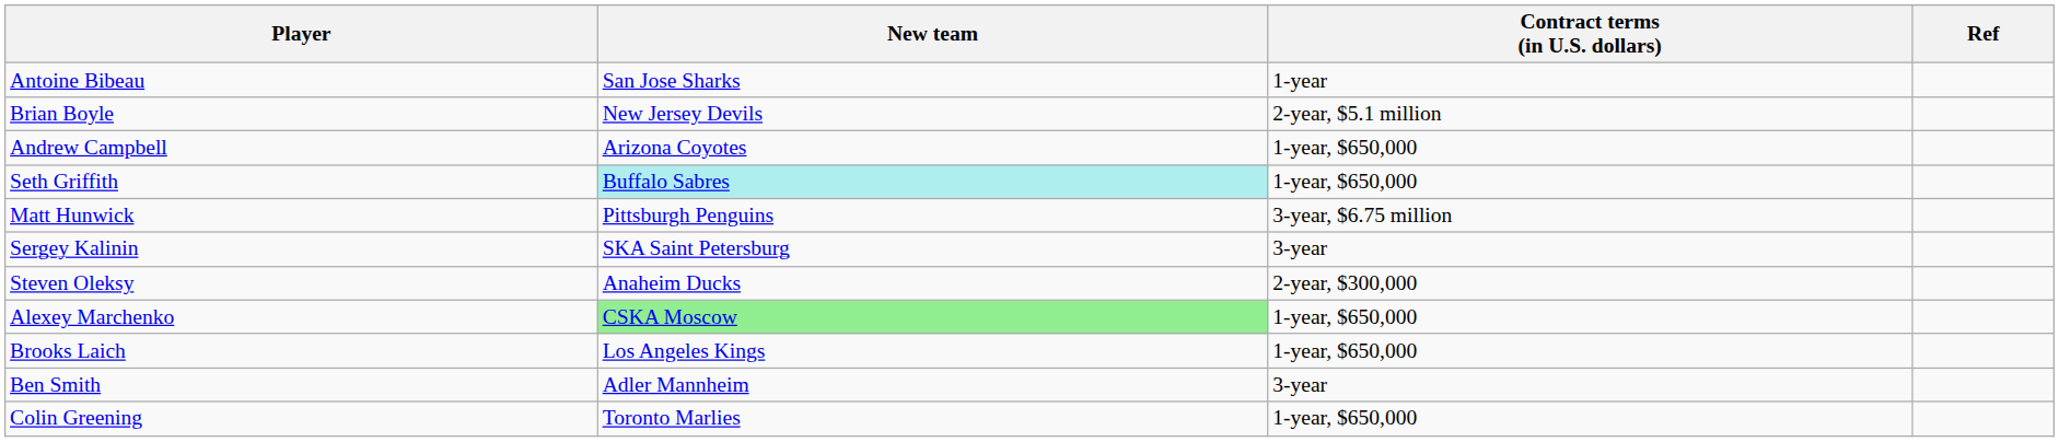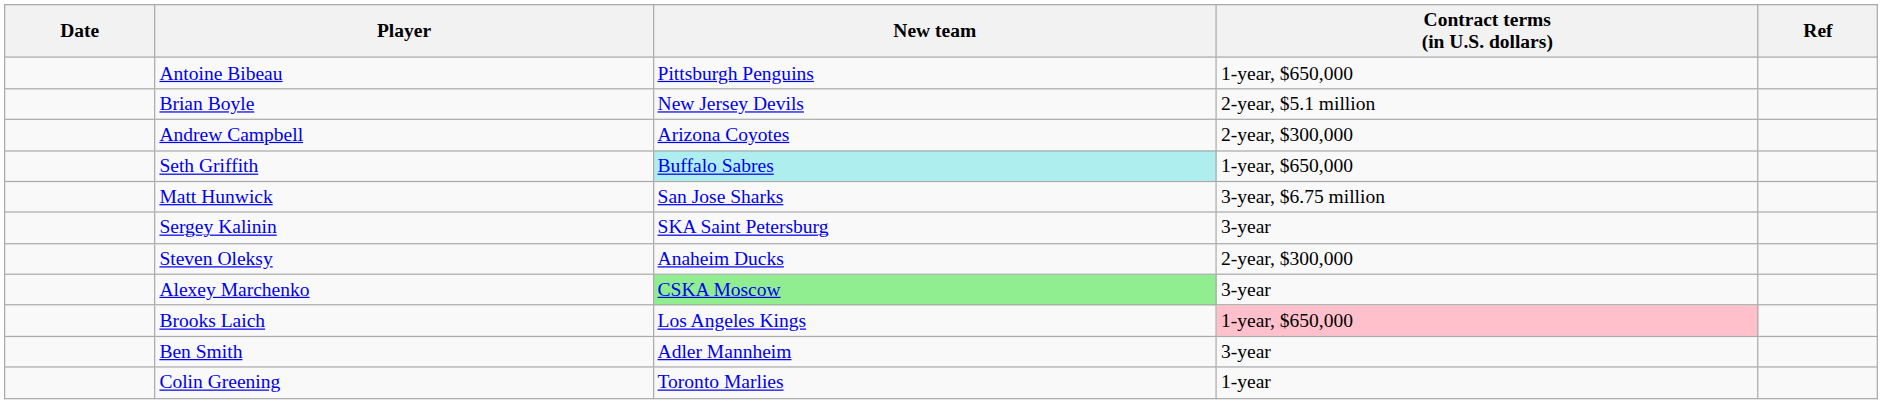 <table class="wikitable" width=97%>
 <tr style="background:#ddd; text-align:center;">
+<th>Date</th>
 <th>Player</th>
 <th>New team</th>
 <th>Contract terms<br>(in U.S. dollars)</th>
 <th>Ref</th>
 </tr>
 <tr>
+<td></td>
 <td><a href='#'>Antoine Bibeau</a></td>
-<td><a href='#'>San Jose Sharks</a></td>
-<td>1-year</td>
+<td><a href='#'>Pittsburgh Penguins</a></td>
+<td>1-year, $650,000</td>
 <td></td>
 </tr>
 <tr>
+<td></td>
 <td><a href='#'>Brian Boyle</a></td>
 <td><a href='#'>New Jersey Devils</a></td>
 <td>2-year, $5.1 million</td>
 <td></td>
 </tr>
 <tr>
+<td></td>
 <td><a href='#'>Andrew Campbell</a></td>
 <td><a href='#'>Arizona Coyotes</a></td>
-<td>1-year, $650,000</td>
+<td>2-year, $300,000</td>
 <td></td>
 </tr>
 <tr>
+<td></td>
 <td><a href='#'>Seth Griffith</a></td>
 <td style="background: paleturquoise;"><a href='#'>Buffalo Sabres</a></td>
 <td>1-year, $650,000</td>
 <td></td>
 </tr>
 <tr>
+<td></td>
 <td><a href='#'>Matt Hunwick</a></td>
-<td><a href='#'>Pittsburgh Penguins</a></td>
+<td><a href='#'>San Jose Sharks</a></td>
 <td>3-year, $6.75 million</td>
 <td></td>
 </tr>
 <tr>
+<td></td>
 <td><a href='#'>Sergey Kalinin</a></td>
 <td><a href='#'>SKA Saint Petersburg</a></td>
 <td>3-year</td>
 <td></td>
 </tr>
 <tr>
+<td></td>
 <td><a href='#'>Steven Oleksy</a></td>
 <td><a href='#'>Anaheim Ducks</a></td>
 <td>2-year, $300,000</td>
 <td></td>
 </tr>
 <tr>
+<td></td>
 <td><a href='#'>Alexey Marchenko</a></td>
 <td style="background: lightgreen;"><a href='#'>CSKA Moscow</a></td>
-<td>1-year, $650,000</td>
+<td>3-year</td>
 <td></td>
 </tr>
 <tr>
+<td></td>
 <td><a href='#'>Brooks Laich</a></td>
 <td><a href='#'>Los Angeles Kings</a></td>
-<td>1-year, $650,000</td>
+<td style="background: pink;">1-year, $650,000</td>
 <td></td>
 </tr>
 <tr>
+<td></td>
 <td><a href='#'>Ben Smith</a></td>
 <td><a href='#'>Adler Mannheim</a></td>
 <td>3-year</td>
 <td></td>
 </tr>
 <tr>
+<td></td>
 <td><a href='#'>Colin Greening</a></td>
 <td><a href='#'>Toronto Marlies</a></td>
-<td>1-year, $650,000</td>
+<td>1-year</td>
 <td></td>
 </tr>
 </table>
